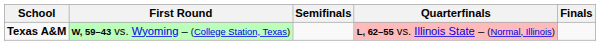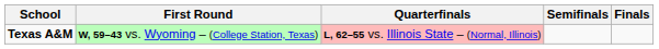 <table class="sortable wikitable" style="white-space:nowrap; font-size:90%;">
 <tr>
 <th>School</th>
 <th>First Round</th>
+<th>Quarterfinals</th>
 <th>Semifinals</th>
-<th>Quarterfinals</th>
 <th>Finals</th>
 </tr>
 <tr>
 <td><strong>Texas A&M</strong></td>
 <td style="background:#bfb;"><strong><small>W, 59–43</small></strong>  vs. <a href='#'>Wyoming</a> – <small>(<a href='#'>College Station, Texas</a>)</small></td>
+<td style="background:#fbb;"><strong><small>L, 62–55</small></strong>  vs. <a href='#'>Illinois State</a> – <small>(<a href='#'>Normal, Illinois</a>)</small></td>
 <td> </td>
-<td style="background:#fbb;"><strong><small>L, 62–55</small></strong>  vs. <a href='#'>Illinois State</a> – <small>(<a href='#'>Normal, Illinois</a>)</small></td>
 <td> </td>
 </tr>
 </table>
